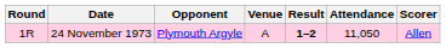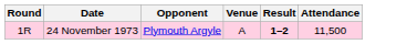 <table style="text-align:center;" class="wikitable sortable">
 <tr>
 <th>Round</th>
 <th>Date</th>
 <th>Opponent</th>
 <th>Venue</th>
 <th>Result</th>
 <th>Attendance</th>
-<th>Scorer</th>
 </tr>
 <tr style="background:#ffd0e3;">
 <td>1R</td>
 <td>24 November 1973</td>
 <td><a href='#'>Plymouth Argyle</a></td>
 <td>A</td>
 <td><strong>1–2</strong></td>
-<td>11,050</td>
-<td><a href='#'>Allen</a></td>
+<td>11,500</td>
 </tr>
 </table>
